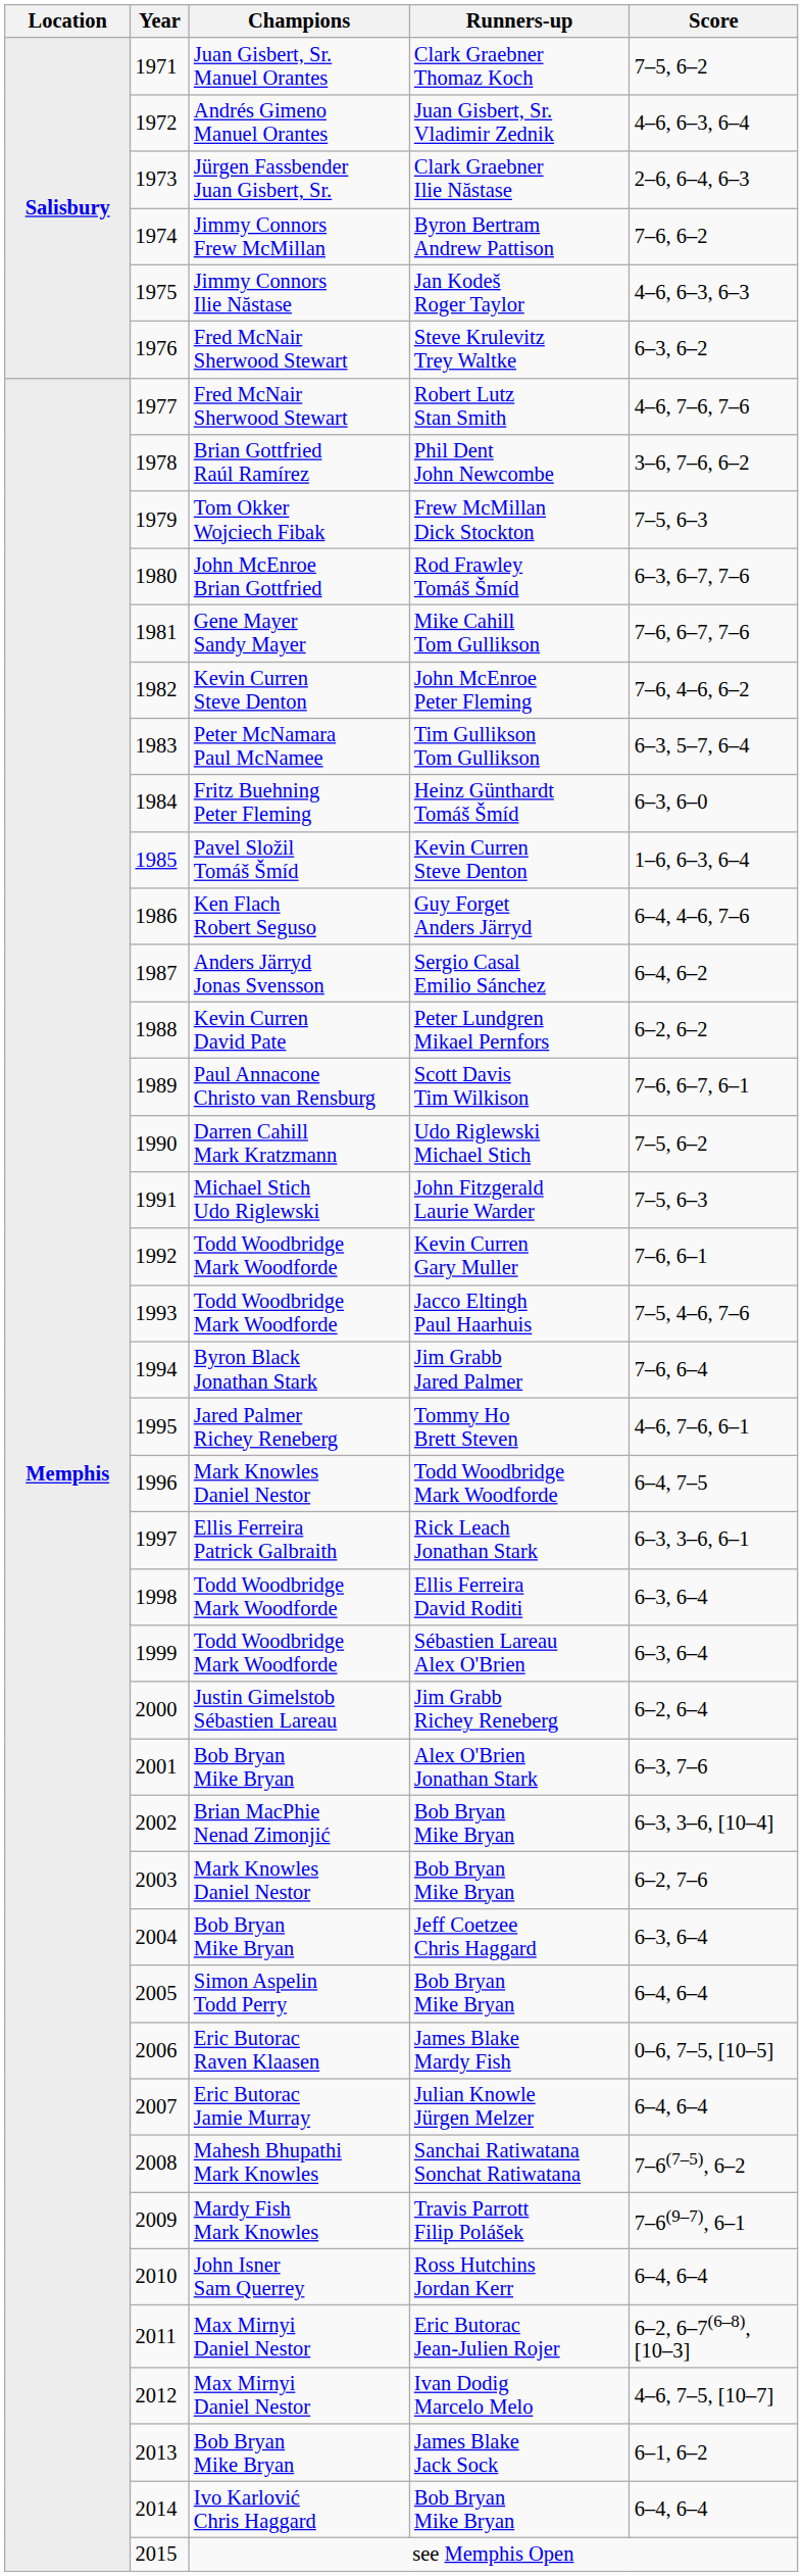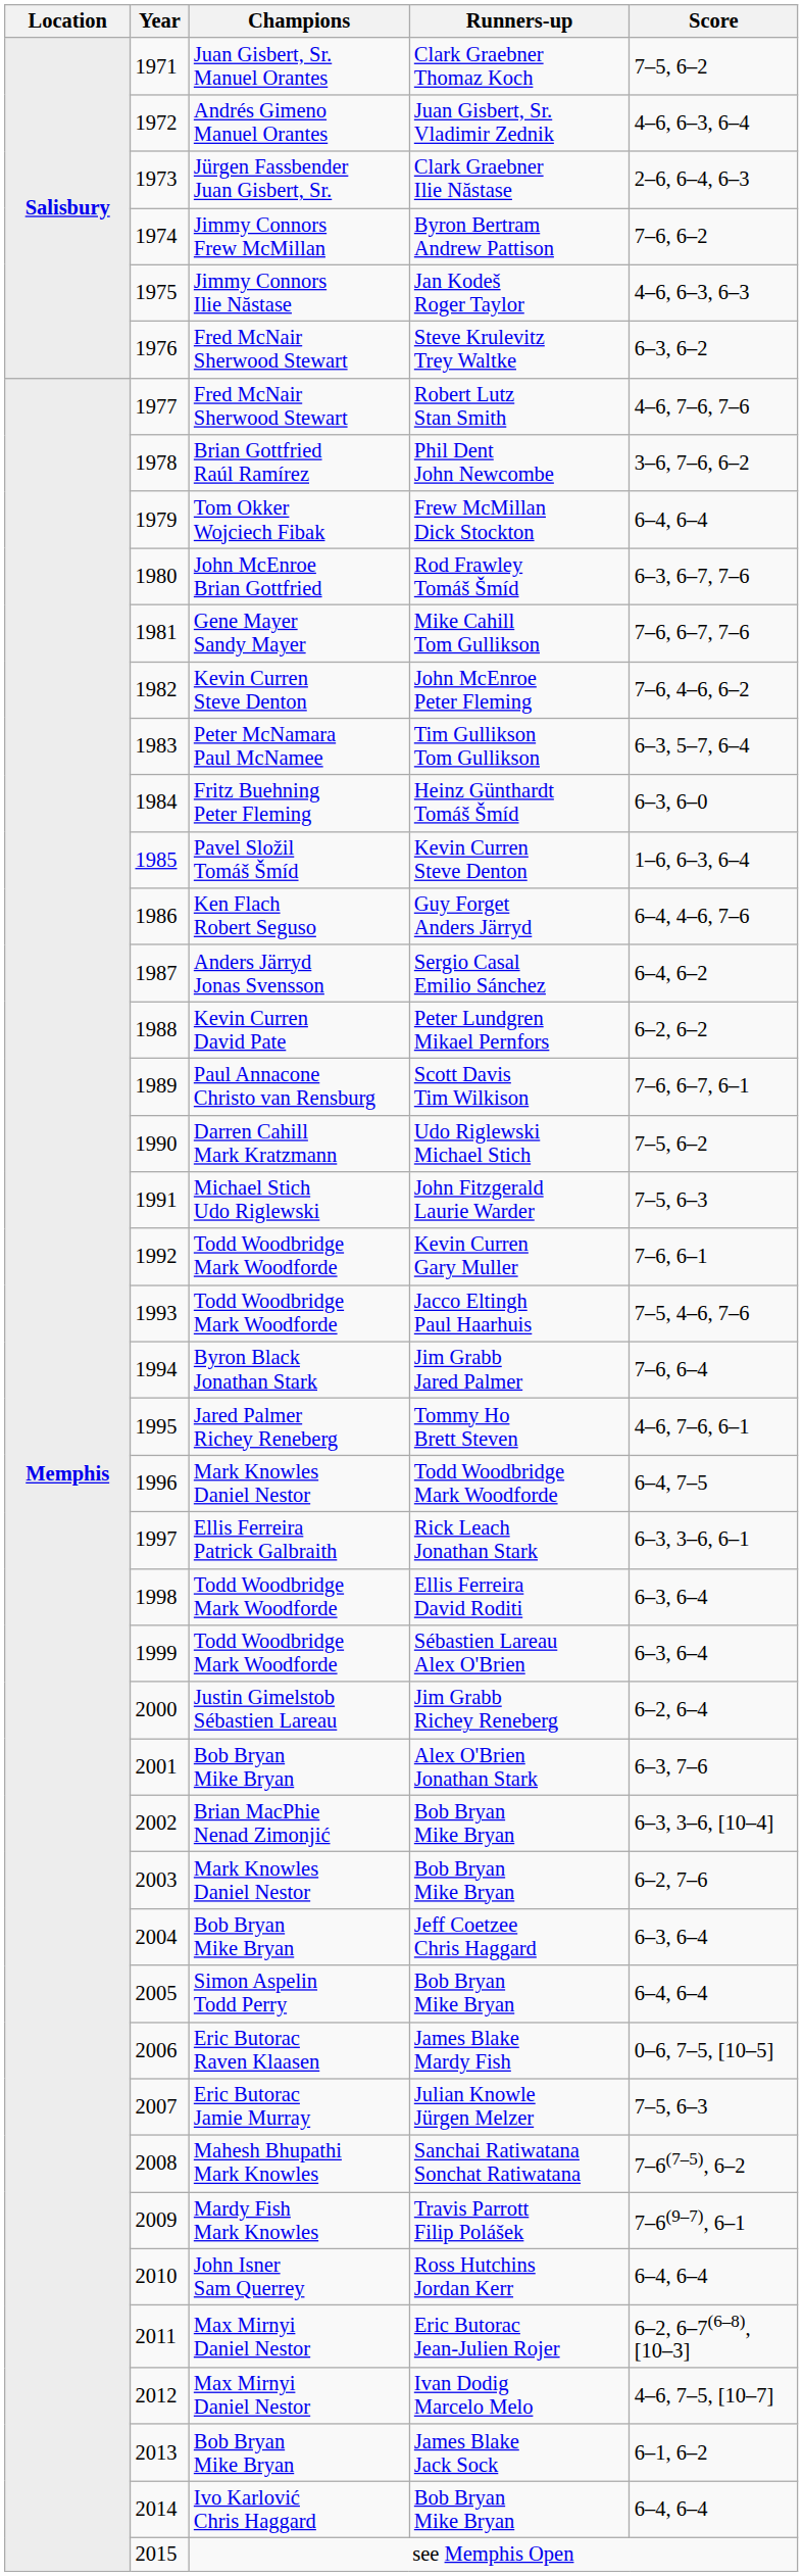 <table class="wikitable">
 <tr>
 <th style="width:100px">Location</th>
 <th style="width:40px">Year</th>
 <th style="width:200px">Champions</th>
 <th style="width:200px">Runners-up</th>
 <th style="width:160px" class="unsortable">Score</th>
 </tr>
 <tr>
 <th rowspan="6" style="background:#ededed"><a href='#'>Salisbury</a></th>
 <td>1971</td>
 <td> <a href='#'>Juan Gisbert, Sr.</a><br> <a href='#'>Manuel Orantes</a></td>
 <td> <a href='#'>Clark Graebner</a><br> <a href='#'>Thomaz Koch</a></td>
 <td>7–5, 6–2</td>
 </tr>
 <tr>
 <td>1972</td>
 <td> <a href='#'>Andrés Gimeno</a><br> <a href='#'>Manuel Orantes</a></td>
 <td> <a href='#'>Juan Gisbert, Sr.</a><br> <a href='#'>Vladimir Zednik</a></td>
 <td>4–6, 6–3, 6–4</td>
 </tr>
 <tr>
 <td>1973</td>
 <td> <a href='#'>Jürgen Fassbender</a><br> <a href='#'>Juan Gisbert, Sr.</a></td>
 <td> <a href='#'>Clark Graebner</a><br> <a href='#'>Ilie Năstase</a></td>
 <td>2–6, 6–4, 6–3</td>
 </tr>
 <tr>
 <td>1974</td>
 <td> <a href='#'>Jimmy Connors</a><br> <a href='#'>Frew McMillan</a></td>
 <td> <a href='#'>Byron Bertram</a><br> <a href='#'>Andrew Pattison</a></td>
 <td>7–6, 6–2</td>
 </tr>
 <tr>
 <td>1975</td>
 <td> <a href='#'>Jimmy Connors</a><br> <a href='#'>Ilie Năstase</a></td>
 <td> <a href='#'>Jan Kodeš</a><br> <a href='#'>Roger Taylor</a></td>
 <td>4–6, 6–3, 6–3</td>
 </tr>
 <tr>
 <td>1976</td>
 <td> <a href='#'>Fred McNair</a><br> <a href='#'>Sherwood Stewart</a></td>
 <td> <a href='#'>Steve Krulevitz</a><br> <a href='#'>Trey Waltke</a></td>
 <td>6–3, 6–2</td>
 </tr>
 <tr>
 <th rowspan="39" style="background:#ededed"><a href='#'>Memphis</a></th>
 <td>1977</td>
 <td> <a href='#'>Fred McNair</a><br> <a href='#'>Sherwood Stewart</a></td>
 <td> <a href='#'>Robert Lutz</a><br> <a href='#'>Stan Smith</a></td>
 <td>4–6, 7–6, 7–6</td>
 </tr>
 <tr>
 <td>1978</td>
 <td> <a href='#'>Brian Gottfried</a><br> <a href='#'>Raúl Ramírez</a></td>
 <td> <a href='#'>Phil Dent</a><br> <a href='#'>John Newcombe</a></td>
 <td>3–6, 7–6, 6–2</td>
 </tr>
 <tr>
 <td>1979</td>
 <td> <a href='#'>Tom Okker</a><br> <a href='#'>Wojciech Fibak</a></td>
 <td> <a href='#'>Frew McMillan</a><br> <a href='#'>Dick Stockton</a></td>
-<td>7–5, 6–3</td>
+<td>6–4, 6–4</td>
 </tr>
 <tr>
 <td>1980</td>
 <td> <a href='#'>John McEnroe</a><br> <a href='#'>Brian Gottfried</a></td>
 <td> <a href='#'>Rod Frawley</a><br> <a href='#'>Tomáš Šmíd</a></td>
 <td>6–3, 6–7, 7–6</td>
 </tr>
 <tr>
 <td>1981</td>
 <td> <a href='#'>Gene Mayer</a><br> <a href='#'>Sandy Mayer</a></td>
 <td> <a href='#'>Mike Cahill</a><br> <a href='#'>Tom Gullikson</a></td>
 <td>7–6, 6–7, 7–6</td>
 </tr>
 <tr>
 <td>1982</td>
 <td> <a href='#'>Kevin Curren</a><br> <a href='#'>Steve Denton</a></td>
 <td> <a href='#'>John McEnroe</a><br> <a href='#'>Peter Fleming</a></td>
 <td>7–6, 4–6, 6–2</td>
 </tr>
 <tr>
 <td>1983</td>
 <td> <a href='#'>Peter McNamara</a><br> <a href='#'>Paul McNamee</a></td>
 <td> <a href='#'>Tim Gullikson</a><br> <a href='#'>Tom Gullikson</a></td>
 <td>6–3, 5–7, 6–4</td>
 </tr>
 <tr>
 <td>1984</td>
 <td> <a href='#'>Fritz Buehning</a><br> <a href='#'>Peter Fleming</a></td>
 <td> <a href='#'>Heinz Günthardt</a><br> <a href='#'>Tomáš Šmíd</a></td>
 <td>6–3, 6–0</td>
 </tr>
 <tr>
 <td><a href='#'>1985</a></td>
 <td> <a href='#'>Pavel Složil</a><br> <a href='#'>Tomáš Šmíd</a></td>
 <td> <a href='#'>Kevin Curren</a><br> <a href='#'>Steve Denton</a></td>
 <td>1–6, 6–3, 6–4</td>
 </tr>
 <tr>
 <td>1986</td>
 <td> <a href='#'>Ken Flach</a><br> <a href='#'>Robert Seguso</a></td>
 <td> <a href='#'>Guy Forget</a><br> <a href='#'>Anders Järryd</a></td>
 <td>6–4, 4–6, 7–6</td>
 </tr>
 <tr>
 <td>1987</td>
 <td> <a href='#'>Anders Järryd</a><br> <a href='#'>Jonas Svensson</a></td>
 <td> <a href='#'>Sergio Casal</a><br> <a href='#'>Emilio Sánchez</a></td>
 <td>6–4, 6–2</td>
 </tr>
 <tr>
 <td>1988</td>
 <td> <a href='#'>Kevin Curren</a><br> <a href='#'>David Pate</a></td>
 <td> <a href='#'>Peter Lundgren</a><br> <a href='#'>Mikael Pernfors</a></td>
 <td>6–2, 6–2</td>
 </tr>
 <tr>
 <td>1989</td>
 <td> <a href='#'>Paul Annacone</a><br> <a href='#'>Christo van Rensburg</a></td>
 <td> <a href='#'>Scott Davis</a><br> <a href='#'>Tim Wilkison</a></td>
 <td>7–6, 6–7, 6–1</td>
 </tr>
 <tr>
 <td>1990</td>
 <td> <a href='#'>Darren Cahill</a><br> <a href='#'>Mark Kratzmann</a></td>
 <td> <a href='#'>Udo Riglewski</a><br> <a href='#'>Michael Stich</a></td>
 <td>7–5, 6–2</td>
 </tr>
 <tr>
 <td>1991</td>
 <td> <a href='#'>Michael Stich</a><br> <a href='#'>Udo Riglewski</a></td>
 <td> <a href='#'>John Fitzgerald</a><br> <a href='#'>Laurie Warder</a></td>
 <td>7–5, 6–3</td>
 </tr>
 <tr>
 <td>1992</td>
 <td> <a href='#'>Todd Woodbridge</a><br> <a href='#'>Mark Woodforde</a></td>
 <td> <a href='#'>Kevin Curren</a><br> <a href='#'>Gary Muller</a></td>
 <td>7–6, 6–1</td>
 </tr>
 <tr>
 <td>1993</td>
 <td> <a href='#'>Todd Woodbridge</a><br> <a href='#'>Mark Woodforde</a></td>
 <td> <a href='#'>Jacco Eltingh</a><br> <a href='#'>Paul Haarhuis</a></td>
 <td>7–5, 4–6, 7–6</td>
 </tr>
 <tr>
 <td>1994</td>
 <td> <a href='#'>Byron Black</a><br> <a href='#'>Jonathan Stark</a></td>
 <td> <a href='#'>Jim Grabb</a><br> <a href='#'>Jared Palmer</a></td>
 <td>7–6, 6–4</td>
 </tr>
 <tr>
 <td>1995</td>
 <td> <a href='#'>Jared Palmer</a><br> <a href='#'>Richey Reneberg</a></td>
 <td> <a href='#'>Tommy Ho</a><br> <a href='#'>Brett Steven</a></td>
 <td>4–6, 7–6, 6–1</td>
 </tr>
 <tr>
 <td>1996</td>
 <td> <a href='#'>Mark Knowles</a><br> <a href='#'>Daniel Nestor</a></td>
 <td> <a href='#'>Todd Woodbridge</a><br> <a href='#'>Mark Woodforde</a></td>
 <td>6–4, 7–5</td>
 </tr>
 <tr>
 <td>1997</td>
 <td> <a href='#'>Ellis Ferreira</a><br> <a href='#'>Patrick Galbraith</a></td>
 <td> <a href='#'>Rick Leach</a><br> <a href='#'>Jonathan Stark</a></td>
 <td>6–3, 3–6, 6–1</td>
 </tr>
 <tr>
 <td>1998</td>
 <td> <a href='#'>Todd Woodbridge</a><br> <a href='#'>Mark Woodforde</a></td>
 <td> <a href='#'>Ellis Ferreira</a><br> <a href='#'>David Roditi</a></td>
 <td>6–3, 6–4</td>
 </tr>
 <tr>
 <td>1999</td>
 <td> <a href='#'>Todd Woodbridge</a><br> <a href='#'>Mark Woodforde</a></td>
 <td> <a href='#'>Sébastien Lareau</a><br> <a href='#'>Alex O'Brien</a></td>
 <td>6–3, 6–4</td>
 </tr>
 <tr>
 <td>2000</td>
 <td> <a href='#'>Justin Gimelstob</a><br> <a href='#'>Sébastien Lareau</a></td>
 <td> <a href='#'>Jim Grabb</a><br> <a href='#'>Richey Reneberg</a></td>
 <td>6–2, 6–4</td>
 </tr>
 <tr>
 <td>2001</td>
 <td> <a href='#'>Bob Bryan</a><br> <a href='#'>Mike Bryan</a></td>
 <td> <a href='#'>Alex O'Brien</a><br> <a href='#'>Jonathan Stark</a></td>
 <td>6–3, 7–6</td>
 </tr>
 <tr>
 <td>2002</td>
 <td> <a href='#'>Brian MacPhie</a><br> <a href='#'>Nenad Zimonjić</a></td>
 <td> <a href='#'>Bob Bryan</a><br> <a href='#'>Mike Bryan</a></td>
 <td>6–3, 3–6, [10–4]</td>
 </tr>
 <tr>
 <td>2003</td>
 <td> <a href='#'>Mark Knowles</a><br> <a href='#'>Daniel Nestor</a></td>
 <td> <a href='#'>Bob Bryan</a><br> <a href='#'>Mike Bryan</a></td>
 <td>6–2, 7–6</td>
 </tr>
 <tr>
 <td>2004</td>
 <td> <a href='#'>Bob Bryan</a><br> <a href='#'>Mike Bryan</a></td>
 <td> <a href='#'>Jeff Coetzee</a><br> <a href='#'>Chris Haggard</a></td>
 <td>6–3, 6–4</td>
 </tr>
 <tr>
 <td>2005</td>
 <td> <a href='#'>Simon Aspelin</a><br> <a href='#'>Todd Perry</a></td>
 <td> <a href='#'>Bob Bryan</a><br> <a href='#'>Mike Bryan</a></td>
 <td>6–4, 6–4</td>
 </tr>
 <tr>
 <td>2006</td>
 <td> <a href='#'>Eric Butorac</a><br> <a href='#'>Raven Klaasen</a></td>
 <td> <a href='#'>James Blake</a><br> <a href='#'>Mardy Fish</a></td>
 <td>0–6, 7–5, [10–5]</td>
 </tr>
 <tr>
 <td>2007</td>
 <td> <a href='#'>Eric Butorac</a><br> <a href='#'>Jamie Murray</a></td>
 <td> <a href='#'>Julian Knowle</a><br> <a href='#'>Jürgen Melzer</a></td>
-<td>6–4, 6–4</td>
+<td>7–5, 6–3</td>
 </tr>
 <tr>
 <td>2008</td>
 <td> <a href='#'>Mahesh Bhupathi</a><br> <a href='#'>Mark Knowles</a></td>
 <td> <a href='#'>Sanchai Ratiwatana</a><br> <a href='#'>Sonchat Ratiwatana</a></td>
 <td>7–6<sup>(7–5)</sup>, 6–2</td>
 </tr>
 <tr>
 <td>2009</td>
 <td> <a href='#'>Mardy Fish</a><br> <a href='#'>Mark Knowles</a></td>
 <td> <a href='#'>Travis Parrott</a><br> <a href='#'>Filip Polášek</a></td>
 <td>7–6<sup>(9–7)</sup>, 6–1</td>
 </tr>
 <tr>
 <td>2010</td>
 <td> <a href='#'>John Isner</a><br> <a href='#'>Sam Querrey</a></td>
 <td> <a href='#'>Ross Hutchins</a><br> <a href='#'>Jordan Kerr</a></td>
 <td>6–4, 6–4</td>
 </tr>
 <tr>
 <td>2011</td>
 <td> <a href='#'>Max Mirnyi</a><br> <a href='#'>Daniel Nestor</a></td>
 <td> <a href='#'>Eric Butorac</a><br> <a href='#'>Jean-Julien Rojer</a></td>
 <td>6–2, 6–7<sup>(6–8)</sup>, [10–3]</td>
 </tr>
 <tr>
 <td>2012</td>
 <td> <a href='#'>Max Mirnyi</a><br> <a href='#'>Daniel Nestor</a></td>
 <td> <a href='#'>Ivan Dodig</a><br> <a href='#'>Marcelo Melo</a></td>
 <td>4–6, 7–5, [10–7]</td>
 </tr>
 <tr>
 <td>2013</td>
 <td> <a href='#'>Bob Bryan</a><br> <a href='#'>Mike Bryan</a></td>
 <td> <a href='#'>James Blake</a><br> <a href='#'>Jack Sock</a></td>
 <td>6–1, 6–2</td>
 </tr>
 <tr>
 <td>2014</td>
 <td> <a href='#'>Ivo Karlović</a><br> <a href='#'>Chris Haggard</a></td>
 <td> <a href='#'>Bob Bryan</a><br> <a href='#'>Mike Bryan</a></td>
 <td>6–4, 6–4</td>
 </tr>
 <tr>
 <td>2015</td>
 <td colspan="3" align="center">see <a href='#'>Memphis Open</a></td>
 </tr>
 </table>
